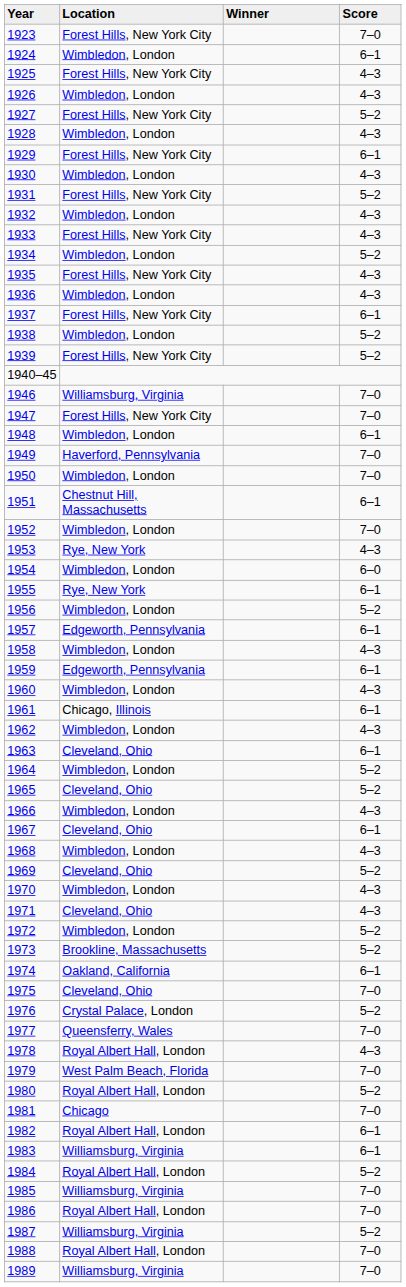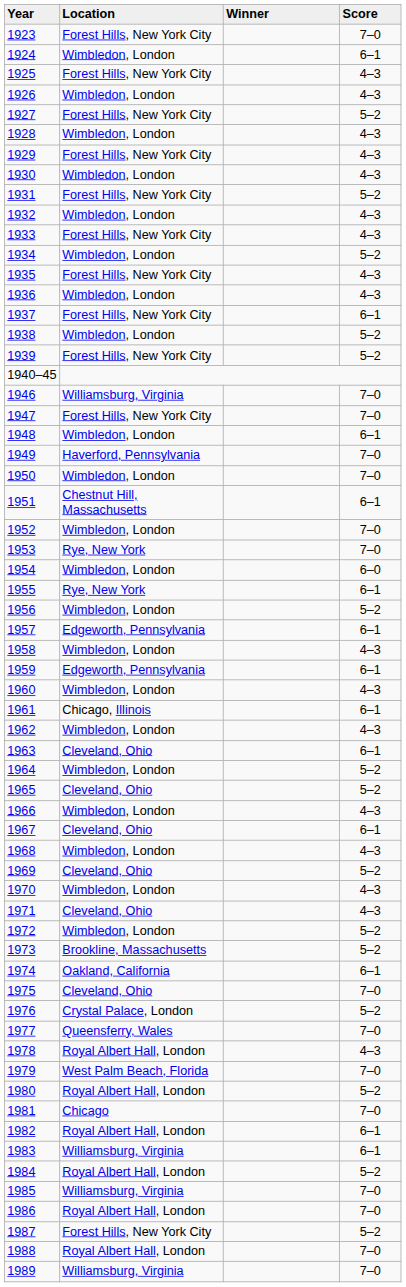 <table class="sortable wikitable">
 <tr bgcolor=efefef>
 <td><strong>Year</strong></td>
 <td width="200"><strong>Location</strong></td>
 <td width="140"><strong>Winner</strong></td>
 <td width="70"><strong>Score</strong></td>
 </tr>
 <tr>
 <td><a href='#'>1923</a></td>
 <td><a href='#'>Forest Hills</a>, New York City</td>
 <td></td>
 <td align=center>7–0</td>
 </tr>
 <tr>
 <td><a href='#'>1924</a></td>
 <td><a href='#'>Wimbledon</a>, London</td>
 <td></td>
 <td align=center>6–1</td>
 </tr>
 <tr>
 <td><a href='#'>1925</a></td>
 <td><a href='#'>Forest Hills</a>, New York City</td>
 <td></td>
 <td align=center>4–3</td>
 </tr>
 <tr>
 <td><a href='#'>1926</a></td>
 <td><a href='#'>Wimbledon</a>, London</td>
 <td></td>
 <td align=center>4–3</td>
 </tr>
 <tr>
 <td><a href='#'>1927</a></td>
 <td><a href='#'>Forest Hills</a>, New York City</td>
 <td></td>
 <td align=center>5–2</td>
 </tr>
 <tr>
 <td><a href='#'>1928</a></td>
 <td><a href='#'>Wimbledon</a>, London</td>
 <td></td>
 <td align=center>4–3</td>
 </tr>
 <tr>
 <td><a href='#'>1929</a></td>
 <td><a href='#'>Forest Hills</a>, New York City</td>
 <td></td>
-<td align=center>6–1</td>
+<td align=center>4–3</td>
 </tr>
 <tr>
 <td><a href='#'>1930</a></td>
 <td><a href='#'>Wimbledon</a>, London</td>
 <td></td>
 <td align=center>4–3</td>
 </tr>
 <tr>
 <td><a href='#'>1931</a></td>
 <td><a href='#'>Forest Hills</a>, New York City</td>
 <td></td>
 <td align=center>5–2</td>
 </tr>
 <tr>
 <td><a href='#'>1932</a></td>
 <td><a href='#'>Wimbledon</a>, London</td>
 <td></td>
 <td align=center>4–3</td>
 </tr>
 <tr>
 <td><a href='#'>1933</a></td>
 <td><a href='#'>Forest Hills</a>, New York City</td>
 <td></td>
 <td align=center>4–3</td>
 </tr>
 <tr>
 <td><a href='#'>1934</a></td>
 <td><a href='#'>Wimbledon</a>, London</td>
 <td></td>
 <td align=center>5–2</td>
 </tr>
 <tr>
 <td><a href='#'>1935</a></td>
 <td><a href='#'>Forest Hills</a>, New York City</td>
 <td></td>
 <td align=center>4–3</td>
 </tr>
 <tr>
 <td><a href='#'>1936</a></td>
 <td><a href='#'>Wimbledon</a>, London</td>
 <td></td>
 <td align=center>4–3</td>
 </tr>
 <tr>
 <td><a href='#'>1937</a></td>
 <td><a href='#'>Forest Hills</a>, New York City</td>
 <td></td>
 <td align=center>6–1</td>
 </tr>
 <tr>
 <td><a href='#'>1938</a></td>
 <td><a href='#'>Wimbledon</a>, London</td>
 <td></td>
 <td align=center>5–2</td>
 </tr>
 <tr>
 <td><a href='#'>1939</a></td>
 <td><a href='#'>Forest Hills</a>, New York City</td>
 <td></td>
 <td align=center>5–2</td>
 </tr>
 <tr>
 <td>1940–45</td>
 <td colspan="3"></td>
 </tr>
 <tr>
 <td><a href='#'>1946</a></td>
 <td><a href='#'>Williamsburg, Virginia</a></td>
 <td></td>
 <td align=center>7–0</td>
 </tr>
 <tr>
 <td><a href='#'>1947</a></td>
 <td><a href='#'>Forest Hills</a>, New York City</td>
 <td></td>
 <td align=center>7–0</td>
 </tr>
 <tr>
 <td><a href='#'>1948</a></td>
 <td><a href='#'>Wimbledon</a>, London</td>
 <td></td>
 <td align=center>6–1</td>
 </tr>
 <tr>
 <td><a href='#'>1949</a></td>
 <td><a href='#'>Haverford, Pennsylvania</a></td>
 <td></td>
 <td align=center>7–0</td>
 </tr>
 <tr>
 <td><a href='#'>1950</a></td>
 <td><a href='#'>Wimbledon</a>, London</td>
 <td></td>
 <td align=center>7–0</td>
 </tr>
 <tr>
 <td><a href='#'>1951</a></td>
 <td><a href='#'>Chestnut Hill, Massachusetts</a></td>
 <td></td>
 <td align=center>6–1</td>
 </tr>
 <tr>
 <td><a href='#'>1952</a></td>
 <td><a href='#'>Wimbledon</a>, London</td>
 <td></td>
 <td align=center>7–0</td>
 </tr>
 <tr>
 <td><a href='#'>1953</a></td>
 <td><a href='#'>Rye, New York</a></td>
 <td></td>
-<td align=center>4–3</td>
+<td align=center>7–0</td>
 </tr>
 <tr>
 <td><a href='#'>1954</a></td>
 <td><a href='#'>Wimbledon</a>, London</td>
 <td></td>
 <td align=center>6–0</td>
 </tr>
 <tr>
 <td><a href='#'>1955</a></td>
 <td><a href='#'>Rye, New York</a></td>
 <td></td>
 <td align=center>6–1</td>
 </tr>
 <tr>
 <td><a href='#'>1956</a></td>
 <td><a href='#'>Wimbledon</a>, London</td>
 <td></td>
 <td align=center>5–2</td>
 </tr>
 <tr>
 <td><a href='#'>1957</a></td>
 <td><a href='#'>Edgeworth, Pennsylvania</a></td>
 <td></td>
 <td align=center>6–1</td>
 </tr>
 <tr>
 <td><a href='#'>1958</a></td>
 <td><a href='#'>Wimbledon</a>, London</td>
 <td></td>
 <td align=center>4–3</td>
 </tr>
 <tr>
 <td><a href='#'>1959</a></td>
 <td><a href='#'>Edgeworth, Pennsylvania</a></td>
 <td></td>
 <td align=center>6–1</td>
 </tr>
 <tr>
 <td><a href='#'>1960</a></td>
 <td><a href='#'>Wimbledon</a>, London</td>
 <td></td>
 <td align=center>4–3</td>
 </tr>
 <tr>
 <td><a href='#'>1961</a></td>
 <td>Chicago, <a href='#'>Illinois</a></td>
 <td></td>
 <td align=center>6–1</td>
 </tr>
 <tr>
 <td><a href='#'>1962</a></td>
 <td><a href='#'>Wimbledon</a>, London</td>
 <td></td>
 <td align=center>4–3</td>
 </tr>
 <tr>
 <td><a href='#'>1963</a></td>
 <td><a href='#'>Cleveland, Ohio</a></td>
 <td></td>
 <td align=center>6–1</td>
 </tr>
 <tr>
 <td><a href='#'>1964</a></td>
 <td><a href='#'>Wimbledon</a>, London</td>
 <td></td>
 <td align=center>5–2</td>
 </tr>
 <tr>
 <td><a href='#'>1965</a></td>
 <td><a href='#'>Cleveland, Ohio</a></td>
 <td></td>
 <td align=center>5–2</td>
 </tr>
 <tr>
 <td><a href='#'>1966</a></td>
 <td><a href='#'>Wimbledon</a>, London</td>
 <td></td>
 <td align=center>4–3</td>
 </tr>
 <tr>
 <td><a href='#'>1967</a></td>
 <td><a href='#'>Cleveland, Ohio</a></td>
 <td></td>
 <td align=center>6–1</td>
 </tr>
 <tr>
 <td><a href='#'>1968</a></td>
 <td><a href='#'>Wimbledon</a>, London</td>
 <td></td>
 <td align=center>4–3</td>
 </tr>
 <tr>
 <td><a href='#'>1969</a></td>
 <td><a href='#'>Cleveland, Ohio</a></td>
 <td></td>
 <td align=center>5–2</td>
 </tr>
 <tr>
 <td><a href='#'>1970</a></td>
 <td><a href='#'>Wimbledon</a>, London</td>
 <td></td>
 <td align=center>4–3</td>
 </tr>
 <tr>
 <td><a href='#'>1971</a></td>
 <td><a href='#'>Cleveland, Ohio</a></td>
 <td></td>
 <td align=center>4–3</td>
 </tr>
 <tr>
 <td><a href='#'>1972</a></td>
 <td><a href='#'>Wimbledon</a>, London</td>
 <td></td>
 <td align=center>5–2</td>
 </tr>
 <tr>
 <td><a href='#'>1973</a></td>
 <td><a href='#'>Brookline, Massachusetts</a></td>
 <td></td>
 <td align=center>5–2</td>
 </tr>
 <tr>
 <td><a href='#'>1974</a></td>
 <td><a href='#'>Oakland, California</a></td>
 <td></td>
 <td align=center>6–1</td>
 </tr>
 <tr>
 <td><a href='#'>1975</a></td>
 <td><a href='#'>Cleveland, Ohio</a></td>
 <td></td>
 <td align=center>7–0</td>
 </tr>
 <tr>
 <td><a href='#'>1976</a></td>
 <td><a href='#'>Crystal Palace</a>, London</td>
 <td></td>
 <td align=center>5–2</td>
 </tr>
 <tr>
 <td><a href='#'>1977</a></td>
 <td><a href='#'>Queensferry, Wales</a></td>
 <td></td>
 <td align=center>7–0</td>
 </tr>
 <tr>
 <td><a href='#'>1978</a></td>
 <td><a href='#'>Royal Albert Hall</a>, London</td>
 <td></td>
 <td align=center>4–3</td>
 </tr>
 <tr>
 <td><a href='#'>1979</a></td>
 <td><a href='#'>West Palm Beach, Florida</a></td>
 <td></td>
 <td align=center>7–0</td>
 </tr>
 <tr>
 <td><a href='#'>1980</a></td>
 <td><a href='#'>Royal Albert Hall</a>, London</td>
 <td></td>
 <td align=center>5–2</td>
 </tr>
 <tr>
 <td><a href='#'>1981</a></td>
 <td><a href='#'>Chicago</a></td>
 <td></td>
 <td align=center>7–0</td>
 </tr>
 <tr>
 <td><a href='#'>1982</a></td>
 <td><a href='#'>Royal Albert Hall</a>, London</td>
 <td></td>
 <td align=center>6–1</td>
 </tr>
 <tr>
 <td><a href='#'>1983</a></td>
 <td><a href='#'>Williamsburg, Virginia</a></td>
 <td></td>
 <td align=center>6–1</td>
 </tr>
 <tr>
 <td><a href='#'>1984</a></td>
 <td><a href='#'>Royal Albert Hall</a>, London</td>
 <td></td>
 <td align=center>5–2</td>
 </tr>
 <tr>
 <td><a href='#'>1985</a></td>
 <td><a href='#'>Williamsburg, Virginia</a></td>
 <td></td>
 <td align=center>7–0</td>
 </tr>
 <tr>
 <td><a href='#'>1986</a></td>
 <td><a href='#'>Royal Albert Hall</a>, London</td>
 <td></td>
 <td align=center>7–0</td>
 </tr>
 <tr>
 <td><a href='#'>1987</a></td>
-<td><a href='#'>Williamsburg, Virginia</a></td>
+<td><a href='#'>Forest Hills</a>, New York City</td>
 <td></td>
 <td align=center>5–2</td>
 </tr>
 <tr>
 <td><a href='#'>1988</a></td>
 <td><a href='#'>Royal Albert Hall</a>, London</td>
 <td></td>
 <td align=center>7–0</td>
 </tr>
 <tr>
 <td><a href='#'>1989</a></td>
 <td><a href='#'>Williamsburg, Virginia</a></td>
 <td></td>
 <td align=center>7–0</td>
 </tr>
 </table>
